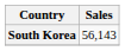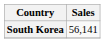 <table class="wikitable plainrowheaders">
 <tr>
 <th>Country</th>
 <th>Sales</th>
 </tr>
 <tr>
 <th scope="row">South Korea </th>
-<td>56,143</td>
+<td>56,141</td>
 </tr>
 <tr>
 </tr>
 </table>
